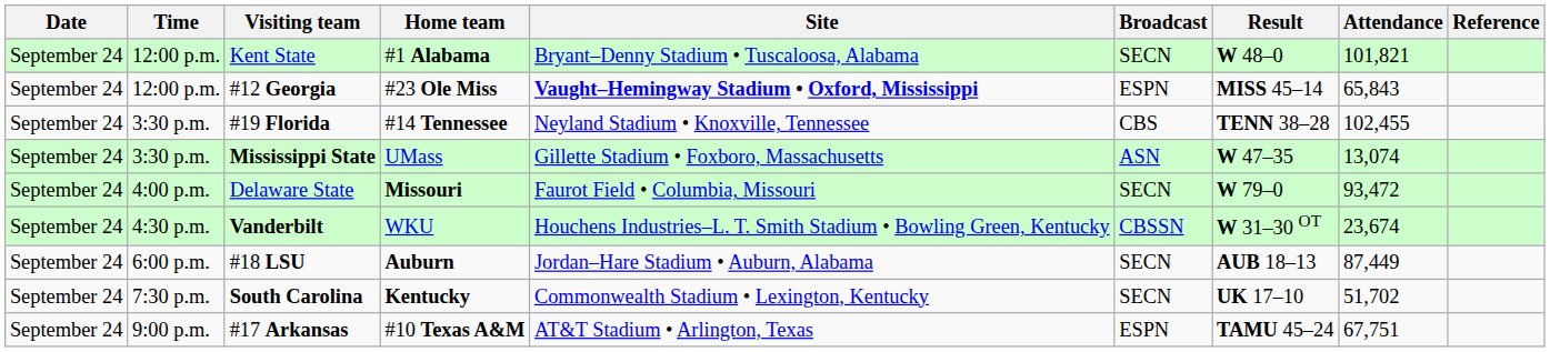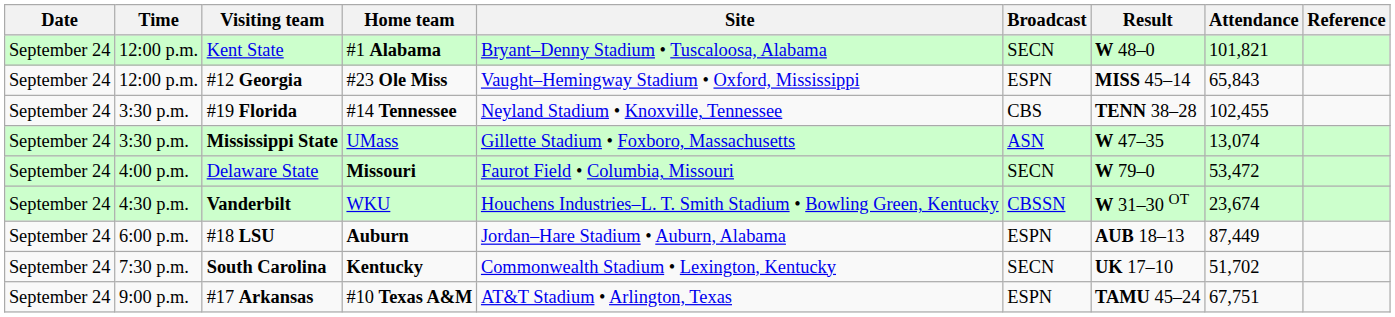 <table class="wikitable" style="font-size:95%;">
 <tr>
 <th>Date</th>
 <th>Time</th>
 <th>Visiting team</th>
 <th>Home team</th>
 <th>Site</th>
 <th>Broadcast</th>
 <th>Result</th>
 <th>Attendance</th>
 <th class="unsortable">Reference</th>
 </tr>
 <tr bgcolor=ccffcc>
 <td>September 24</td>
 <td>12:00 p.m.</td>
 <td><a href='#'>Kent State</a></td>
 <td>#1 <strong>Alabama</strong></td>
 <td><a href='#'>Bryant–Denny Stadium</a> • <a href='#'>Tuscaloosa, Alabama</a></td>
 <td>SECN</td>
 <td><strong>W</strong> 48–0</td>
 <td>101,821</td>
 <td></td>
 </tr>
 <tr bgcolor=>
 <td>September 24</td>
 <td>12:00 p.m.</td>
 <td>#12 <strong>Georgia</strong></td>
 <td>#23 <strong>Ole Miss</strong></td>
-<td><strong><a href='#'>Vaught–Hemingway Stadium</a> • <a href='#'>Oxford, Mississippi</a></strong></td>
+<td><a href='#'>Vaught–Hemingway Stadium</a> • <a href='#'>Oxford, Mississippi</a></td>
 <td>ESPN</td>
 <td><strong>MISS</strong> 45–14</td>
 <td>65,843</td>
 <td></td>
 </tr>
 <tr bgcolor=>
 <td>September 24</td>
 <td>3:30 p.m.</td>
 <td>#19 <strong>Florida</strong></td>
 <td>#14 <strong>Tennessee</strong></td>
 <td><a href='#'>Neyland Stadium</a> • <a href='#'>Knoxville, Tennessee</a></td>
 <td>CBS</td>
 <td><strong>TENN</strong> 38–28</td>
 <td>102,455</td>
 <td></td>
 </tr>
 <tr bgcolor=ccffcc>
 <td>September 24</td>
 <td>3:30 p.m.</td>
 <td><strong>Mississippi State</strong></td>
 <td><a href='#'>UMass</a></td>
 <td><a href='#'>Gillette Stadium</a> • <a href='#'>Foxboro, Massachusetts</a></td>
 <td><a href='#'>ASN</a></td>
 <td><strong>W</strong> 47–35</td>
 <td>13,074</td>
 <td></td>
 </tr>
 <tr bgcolor=ccffcc>
 <td>September 24</td>
 <td>4:00 p.m.</td>
 <td><a href='#'>Delaware State</a></td>
 <td><strong>Missouri</strong></td>
 <td><a href='#'>Faurot Field</a> • <a href='#'>Columbia, Missouri</a></td>
 <td>SECN</td>
 <td><strong>W</strong> 79–0</td>
-<td>93,472</td>
+<td>53,472</td>
 <td></td>
 </tr>
 <tr bgcolor=ccffcc>
 <td>September 24</td>
 <td>4:30 p.m.</td>
 <td><strong>Vanderbilt</strong></td>
 <td><a href='#'>WKU</a></td>
 <td><a href='#'>Houchens Industries–L. T. Smith Stadium</a> • <a href='#'>Bowling Green, Kentucky</a></td>
 <td><a href='#'>CBSSN</a></td>
 <td><strong>W</strong> 31–30 <sup>OT</sup></td>
 <td>23,674</td>
 <td></td>
 </tr>
 <tr bgcolor=>
 <td>September 24</td>
 <td>6:00 p.m.</td>
 <td>#18 <strong>LSU</strong></td>
 <td><strong>Auburn</strong></td>
 <td><a href='#'>Jordan–Hare Stadium</a> • <a href='#'>Auburn, Alabama</a></td>
-<td>SECN</td>
+<td>ESPN</td>
 <td><strong>AUB</strong> 18–13</td>
 <td>87,449</td>
 <td></td>
 </tr>
 <tr bgcolor=>
 <td>September 24</td>
 <td>7:30 p.m.</td>
 <td><strong>South Carolina</strong></td>
 <td><strong>Kentucky</strong></td>
 <td><a href='#'>Commonwealth Stadium</a> • <a href='#'>Lexington, Kentucky</a></td>
 <td>SECN</td>
 <td><strong>UK</strong> 17–10</td>
 <td>51,702</td>
 <td></td>
 </tr>
 <tr bgcolor=>
 <td>September 24</td>
 <td>9:00 p.m.</td>
 <td>#17 <strong>Arkansas</strong></td>
 <td>#10 <strong>Texas A&M</strong></td>
 <td><a href='#'>AT&T Stadium</a> • <a href='#'>Arlington, Texas</a></td>
 <td>ESPN</td>
 <td><strong>TAMU</strong> 45–24</td>
 <td>67,751</td>
 <td></td>
 </tr>
 </table>
